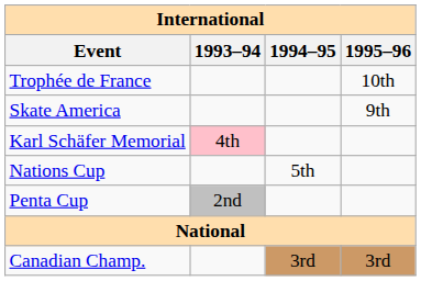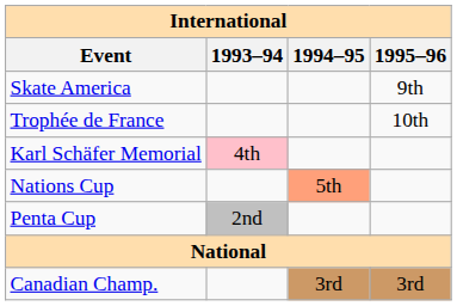 <table class="wikitable" style="text-align:center">
 <tr>
 <th style="background-color: #ffdead; " colspan=4 align=center>International</th>
 </tr>
 <tr>
 <th>Event</th>
 <th>1993–94</th>
 <th>1994–95</th>
 <th>1995–96</th>
 </tr>
 <tr>
+<td align=left> <a href='#'>Skate America</a></td>
+<td></td>
+<td></td>
+<td>9th</td>
+</tr>
+<tr>
 <td align=left> <a href='#'>Trophée de France</a></td>
 <td></td>
 <td></td>
 <td>10th</td>
-</tr>
-<tr>
-<td align=left> <a href='#'>Skate America</a></td>
-<td></td>
-<td></td>
-<td>9th</td>
 </tr>
 <tr>
 <td align=left><a href='#'>Karl Schäfer Memorial</a></td>
 <td style="background: pink;">4th</td>
 <td></td>
 <td></td>
 </tr>
 <tr>
 <td align=left><a href='#'>Nations Cup</a></td>
 <td></td>
-<td>5th</td>
+<td style="background: lightsalmon;">5th</td>
 <td></td>
 </tr>
 <tr>
 <td align=left><a href='#'>Penta Cup</a></td>
 <td bgcolor=silver>2nd</td>
 <td></td>
 <td></td>
 </tr>
 <tr>
 <th style="background-color: #ffdead; " colspan=4 align=center>National</th>
 </tr>
 <tr>
 <td align=left><a href='#'>Canadian Champ.</a></td>
 <td></td>
 <td bgcolor=cc9966>3rd</td>
 <td bgcolor=cc9966>3rd</td>
 </tr>
 </table>
